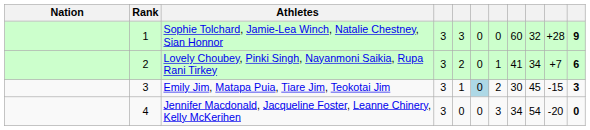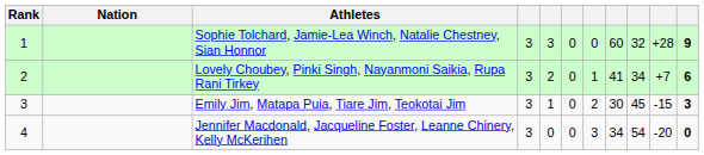 <table class=wikitable style="text-align:center">
 <tr>
+<th width=20>Rank</th>
 <th width=180>Nation</th>
-<th width=20>Rank</th>
 <th width=400>Athletes</th>
 <th width=20></th>
 <th width=20></th>
 <th width=20></th>
 <th width=20></th>
 <th width=20></th>
 <th width=20></th>
 <th width=20></th>
 <th width=20></th>
 </tr>
 <tr bgcolor="#ccffcc">
+<td>1</td>
 <td align=left></td>
-<td>1</td>
 <td align=left><a href='#'>Sophie Tolchard</a>, <a href='#'>Jamie-Lea Winch</a>, <a href='#'>Natalie Chestney</a>, <a href='#'>Sian Honnor</a></td>
 <td>3</td>
 <td>3</td>
 <td>0</td>
 <td>0</td>
 <td>60</td>
 <td>32</td>
 <td>+28</td>
 <td><strong>9</strong></td>
 </tr>
 <tr bgcolor="#ccffcc">
+<td>2</td>
 <td align=left></td>
-<td>2</td>
 <td align=left><a href='#'>Lovely Choubey</a>, <a href='#'>Pinki Singh</a>, <a href='#'>Nayanmoni Saikia</a>, <a href='#'>Rupa Rani Tirkey</a></td>
 <td>3</td>
 <td>2</td>
 <td>0</td>
 <td>1</td>
 <td>41</td>
 <td>34</td>
 <td>+7</td>
 <td><strong>6</strong></td>
 </tr>
 <tr>
+<td>3</td>
 <td align=left></td>
-<td>3</td>
 <td align=left><a href='#'>Emily Jim</a>, <a href='#'>Matapa Puia</a>, <a href='#'>Tiare Jim</a>, <a href='#'>Teokotai Jim</a></td>
 <td>3</td>
 <td>1</td>
-<td style="background: lightblue;">0</td>
+<td>0</td>
 <td>2</td>
 <td>30</td>
 <td>45</td>
 <td>-15</td>
 <td><strong>3</strong></td>
 </tr>
 <tr>
+<td>4</td>
 <td align=left></td>
-<td>4</td>
 <td align=left><a href='#'>Jennifer Macdonald</a>, <a href='#'>Jacqueline Foster</a>, <a href='#'>Leanne Chinery</a>, <a href='#'>Kelly McKerihen</a></td>
 <td>3</td>
 <td>0</td>
 <td>0</td>
 <td>3</td>
 <td>34</td>
 <td>54</td>
 <td>-20</td>
 <td><strong>0</strong></td>
 </tr>
 </table>
